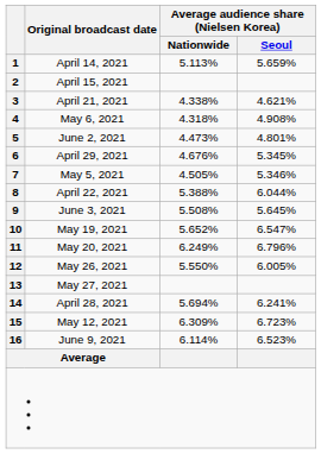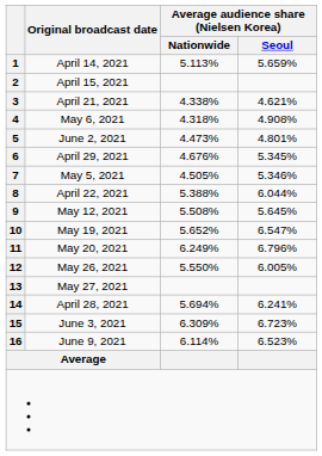 <table class="wikitable" style="text-align:center;max-width:450px; margin-left: auto; margin-right: auto; border: none;">
 <tr>
 </tr>
 <tr>
 <th rowspan="2"></th>
 <th rowspan="2">Original broadcast date</th>
 <th colspan="2">Average audience share<br>(Nielsen Korea)</th>
 </tr>
 <tr>
 <th width="100">Nationwide</th>
 <th width="100"><a href='#'>Seoul</a></th>
 </tr>
 <tr>
 <th>1</th>
 <td>April 14, 2021</td>
 <td>5.113% </td>
 <td>5.659% </td>
 </tr>
 <tr>
 <th>2</th>
 <td>April 15, 2021</td>
 <td> </td>
 <td> </td>
 </tr>
 <tr>
 <th>3</th>
 <td>April 21, 2021</td>
 <td>4.338% </td>
 <td>4.621% </td>
 </tr>
 <tr>
 <th>4</th>
 <td>May 6, 2021</td>
 <td>4.318% </td>
 <td>4.908% </td>
 </tr>
 <tr>
 <th>5</th>
 <td>June 2, 2021</td>
 <td>4.473% </td>
 <td>4.801% </td>
 </tr>
 <tr>
 <th>6</th>
 <td>April 29, 2021</td>
 <td>4.676% </td>
 <td>5.345% </td>
 </tr>
 <tr>
 <th>7</th>
 <td>May 5, 2021</td>
 <td>4.505% </td>
 <td>5.346% </td>
 </tr>
 <tr>
 <th>8</th>
 <td>April 22, 2021</td>
 <td>5.388% </td>
 <td>6.044% </td>
 </tr>
 <tr>
 <th>9</th>
-<td>June 3, 2021</td>
+<td>May 12, 2021</td>
 <td>5.508% </td>
 <td>5.645% </td>
 </tr>
 <tr>
 <th>10</th>
 <td>May 19, 2021</td>
 <td>5.652% </td>
 <td>6.547%</td>
 </tr>
 <tr>
 <th>11</th>
 <td>May 20, 2021</td>
 <td>6.249% </td>
 <td>6.796% </td>
 </tr>
 <tr>
 <th>12</th>
 <td>May 26, 2021</td>
 <td>5.550% </td>
 <td>6.005% </td>
 </tr>
 <tr>
 <th>13</th>
 <td>May 27, 2021</td>
 <td> </td>
 <td> </td>
 </tr>
 <tr>
 <th>14</th>
 <td>April 28, 2021</td>
 <td>5.694% </td>
 <td>6.241% </td>
 </tr>
 <tr>
 <th>15</th>
-<td>May 12, 2021</td>
+<td>June 3, 2021</td>
 <td>6.309% </td>
 <td>6.723% </td>
 </tr>
 <tr>
 <th>16</th>
 <td>June 9, 2021</td>
 <td>6.114% </td>
 <td>6.523% </td>
 </tr>
 <tr>
 <th colspan="2">Average</th>
 <th></th>
 <th></th>
 </tr>
 <tr>
 <td colspan="6"><br><ul><li></li><li></li><li></li></ul></td>
 </tr>
 </table>
